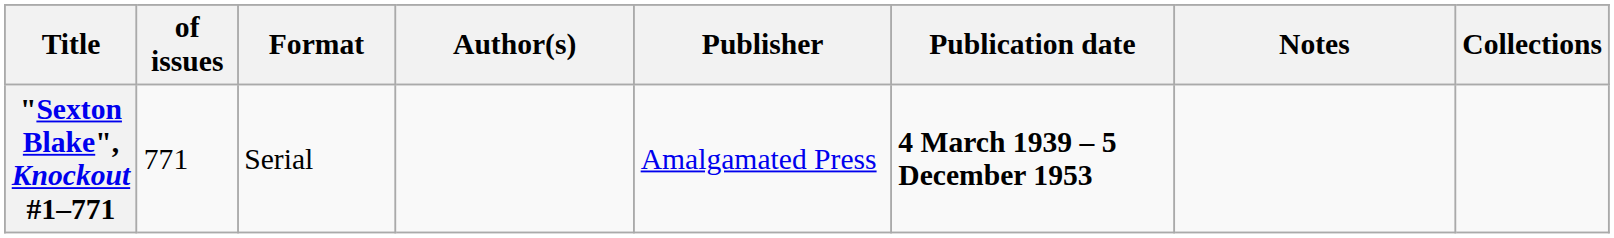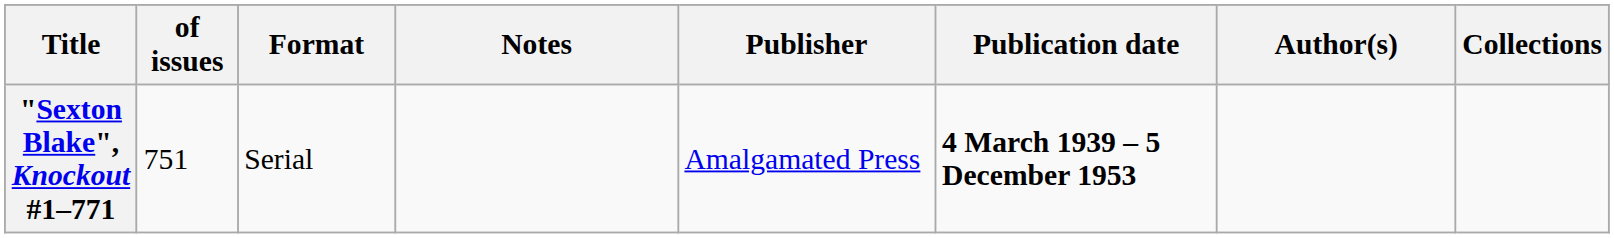 <table class="wikitable">
 <tr>
 <th>Title</th>
 <th style="width:40pt"> of issues</th>
 <th style="width:75pt">Format</th>
-<th style="width:125pt">Author(s)</th>
+<th style="width:175pt">Notes</th>
 <th style="width:125pt">Publisher</th>
 <th style="width:150pt">Publication date</th>
-<th style="width:175pt">Notes</th>
+<th style="width:125pt">Author(s)</th>
 <th>Collections</th>
 </tr>
 <tr>
 <th>"<a href='#'>Sexton Blake</a>", <em><a href='#'>Knockout</a></em> #1–771</th>
-<td>771</td>
+<td>751</td>
 <td>Serial</td>
 <td></td>
 <td><a href='#'>Amalgamated Press</a></td>
 <td><strong>4 March 1939 – 5 December 1953</strong></td>
 <td></td>
 <td></td>
 </tr>
 </table>
